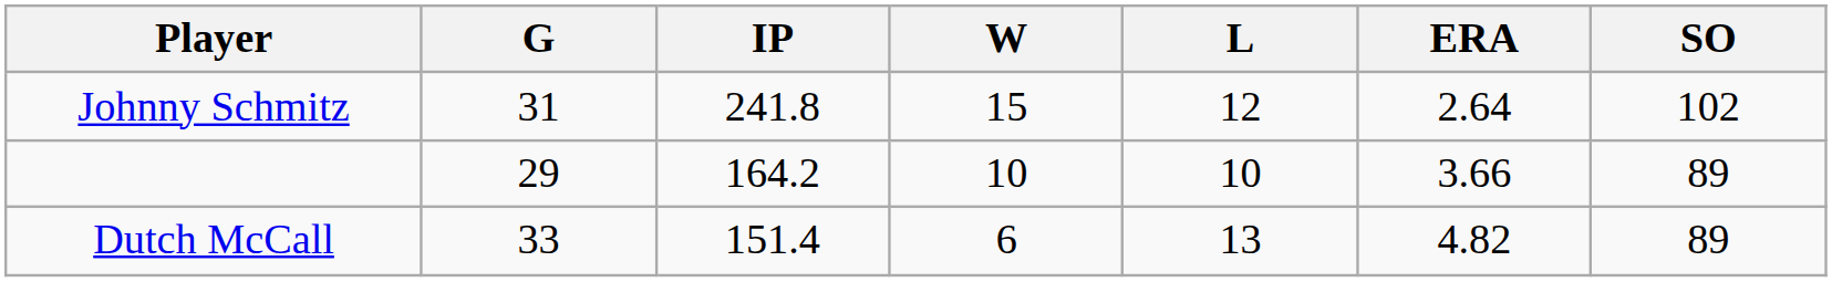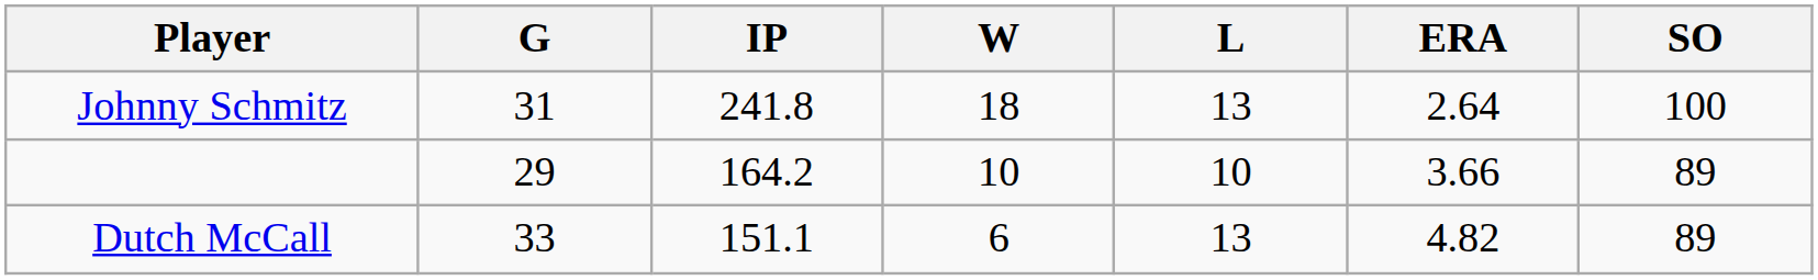 <table class="wikitable sortable" style="text-align:center;">
 <tr>
 <th bgcolor="#DDDDFF" width="16%">Player</th>
 <th bgcolor="#DDDDFF" width="9%">G</th>
 <th bgcolor="#DDDDFF" width="9%">IP</th>
 <th bgcolor="#DDDDFF" width="9%">W</th>
 <th bgcolor="#DDDDFF" width="9%">L</th>
 <th bgcolor="#DDDDFF" width="9%">ERA</th>
 <th bgcolor="#DDDDFF" width="9%">SO</th>
 </tr>
 <tr>
 <td><a href='#'>Johnny Schmitz</a></td>
 <td>31</td>
 <td>241.8</td>
-<td>15</td>
-<td>12</td>
+<td>18</td>
+<td>13</td>
 <td>2.64</td>
-<td>102</td>
+<td>100</td>
 </tr>
 <tr>
 <td></td>
 <td>29</td>
 <td>164.2</td>
 <td>10</td>
 <td>10</td>
 <td>3.66</td>
 <td>89</td>
 </tr>
 <tr>
 <td><a href='#'>Dutch McCall</a></td>
 <td>33</td>
-<td>151.4</td>
+<td>151.1</td>
 <td>6</td>
 <td>13</td>
 <td>4.82</td>
 <td>89</td>
 </tr>
 </table>
